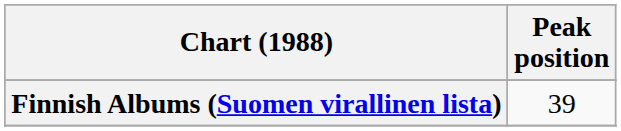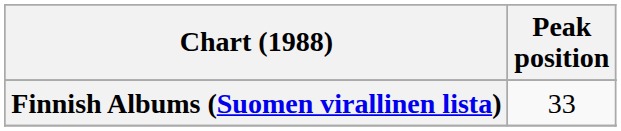 <table class="wikitable sortable plainrowheaders" style="text-align:center">
 <tr>
 <th scope="col">Chart (1988)</th>
 <th scope="col">Peak<br>position</th>
 </tr>
 <tr>
 </tr>
 <tr>
 <th scope="row">Finnish Albums (<a href='#'>Suomen virallinen lista</a>)</th>
-<td>39</td>
+<td>33</td>
 </tr>
 <tr>
 </tr>
 <tr>
 </tr>
 <tr>
 </tr>
 </table>
